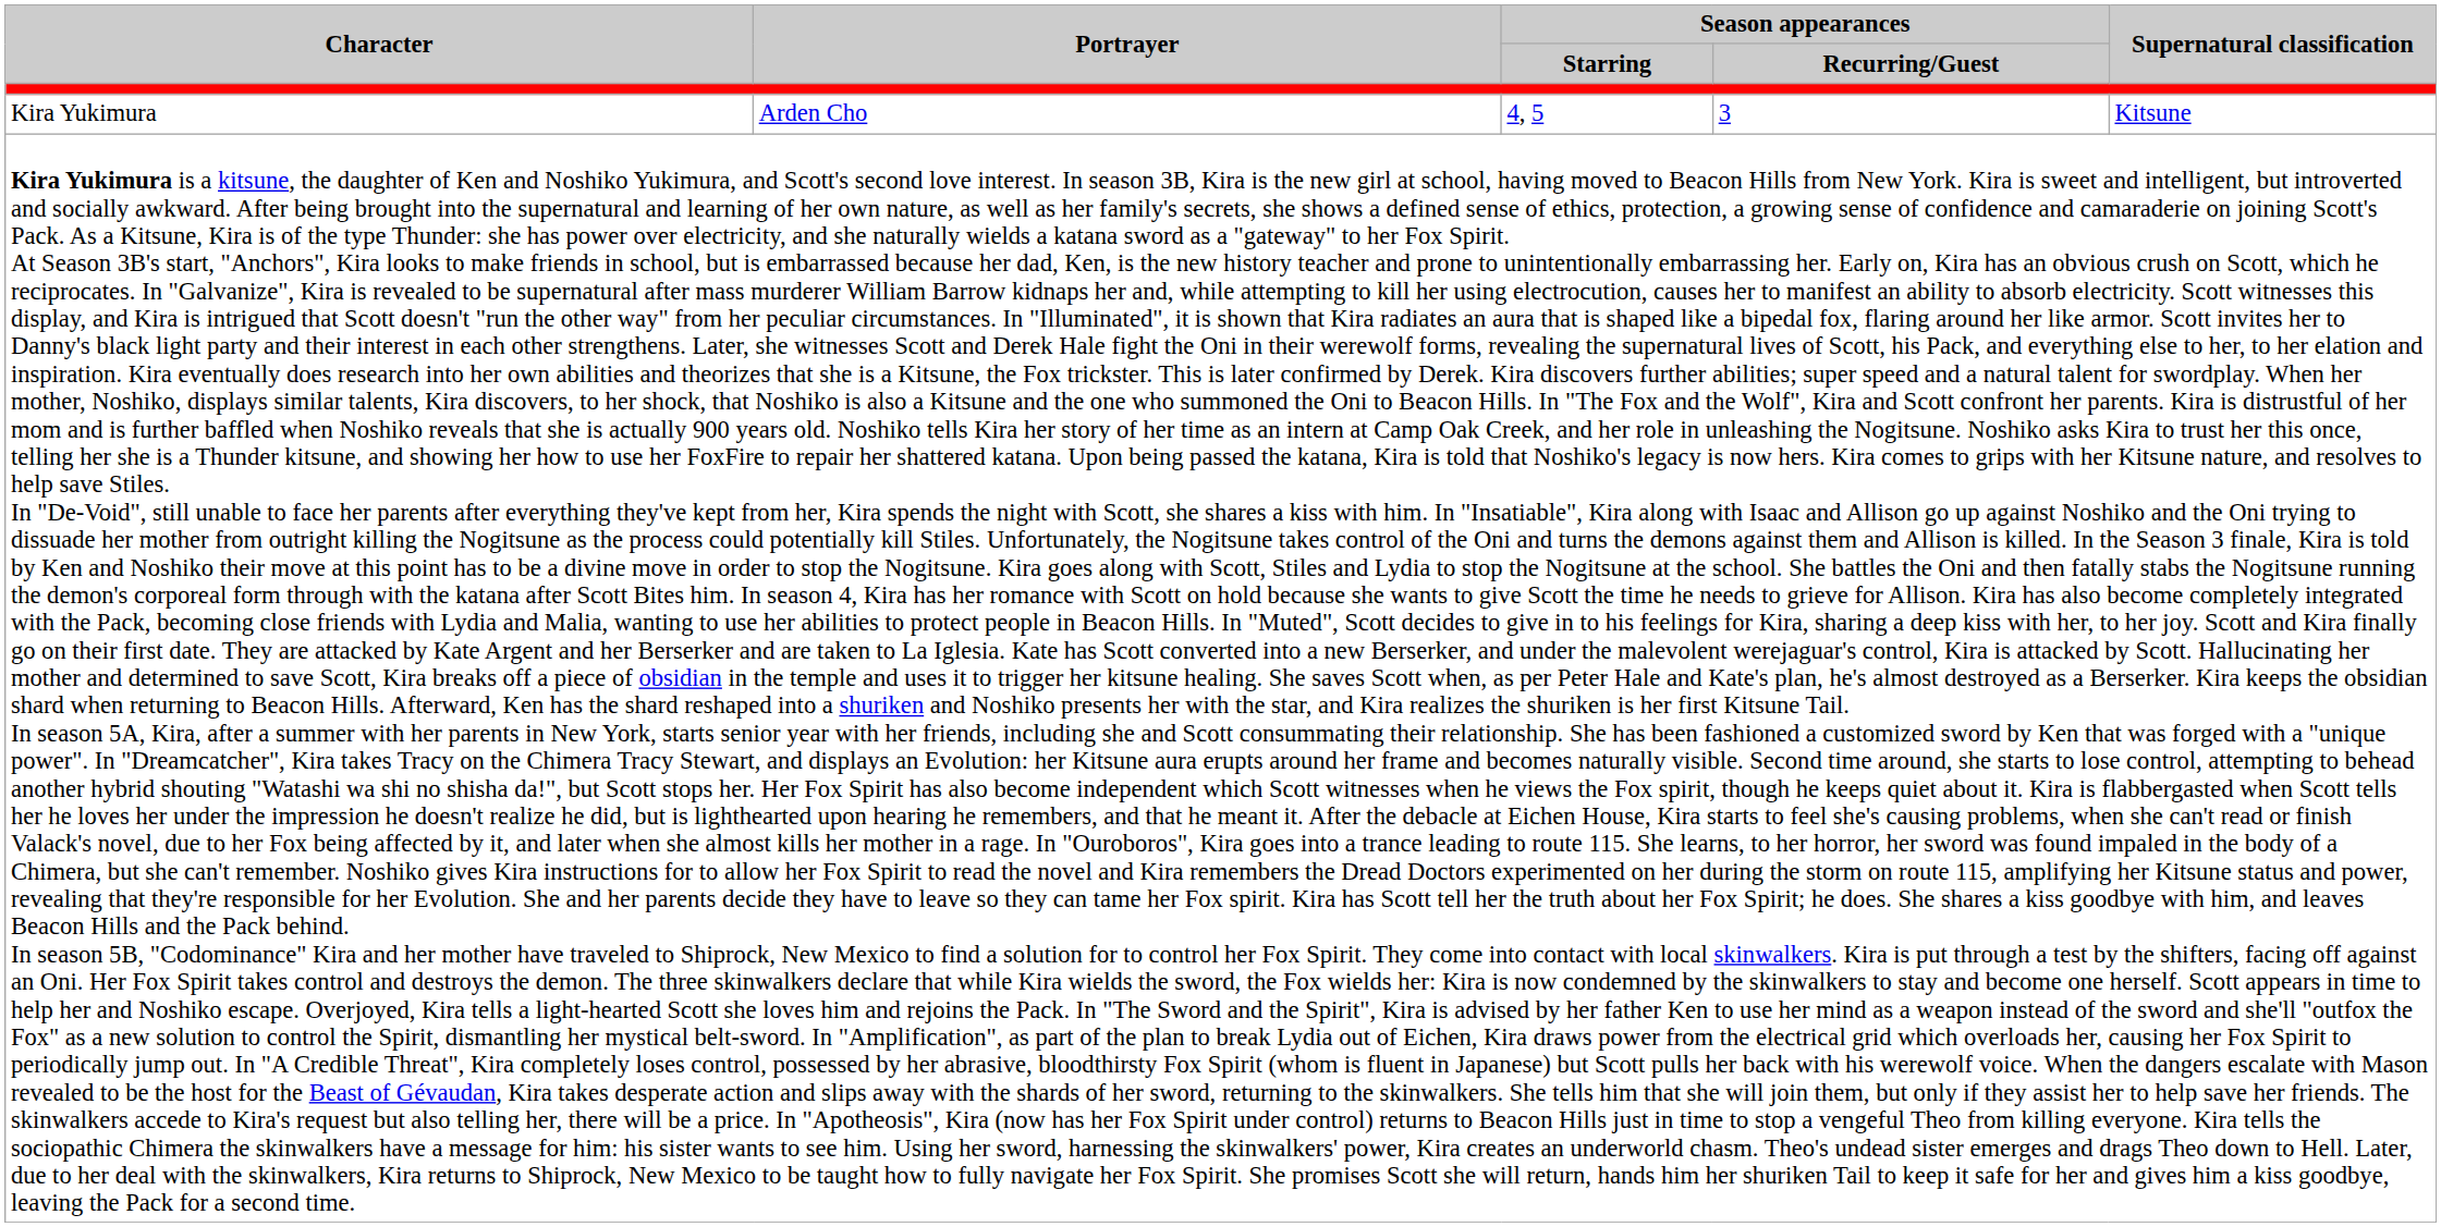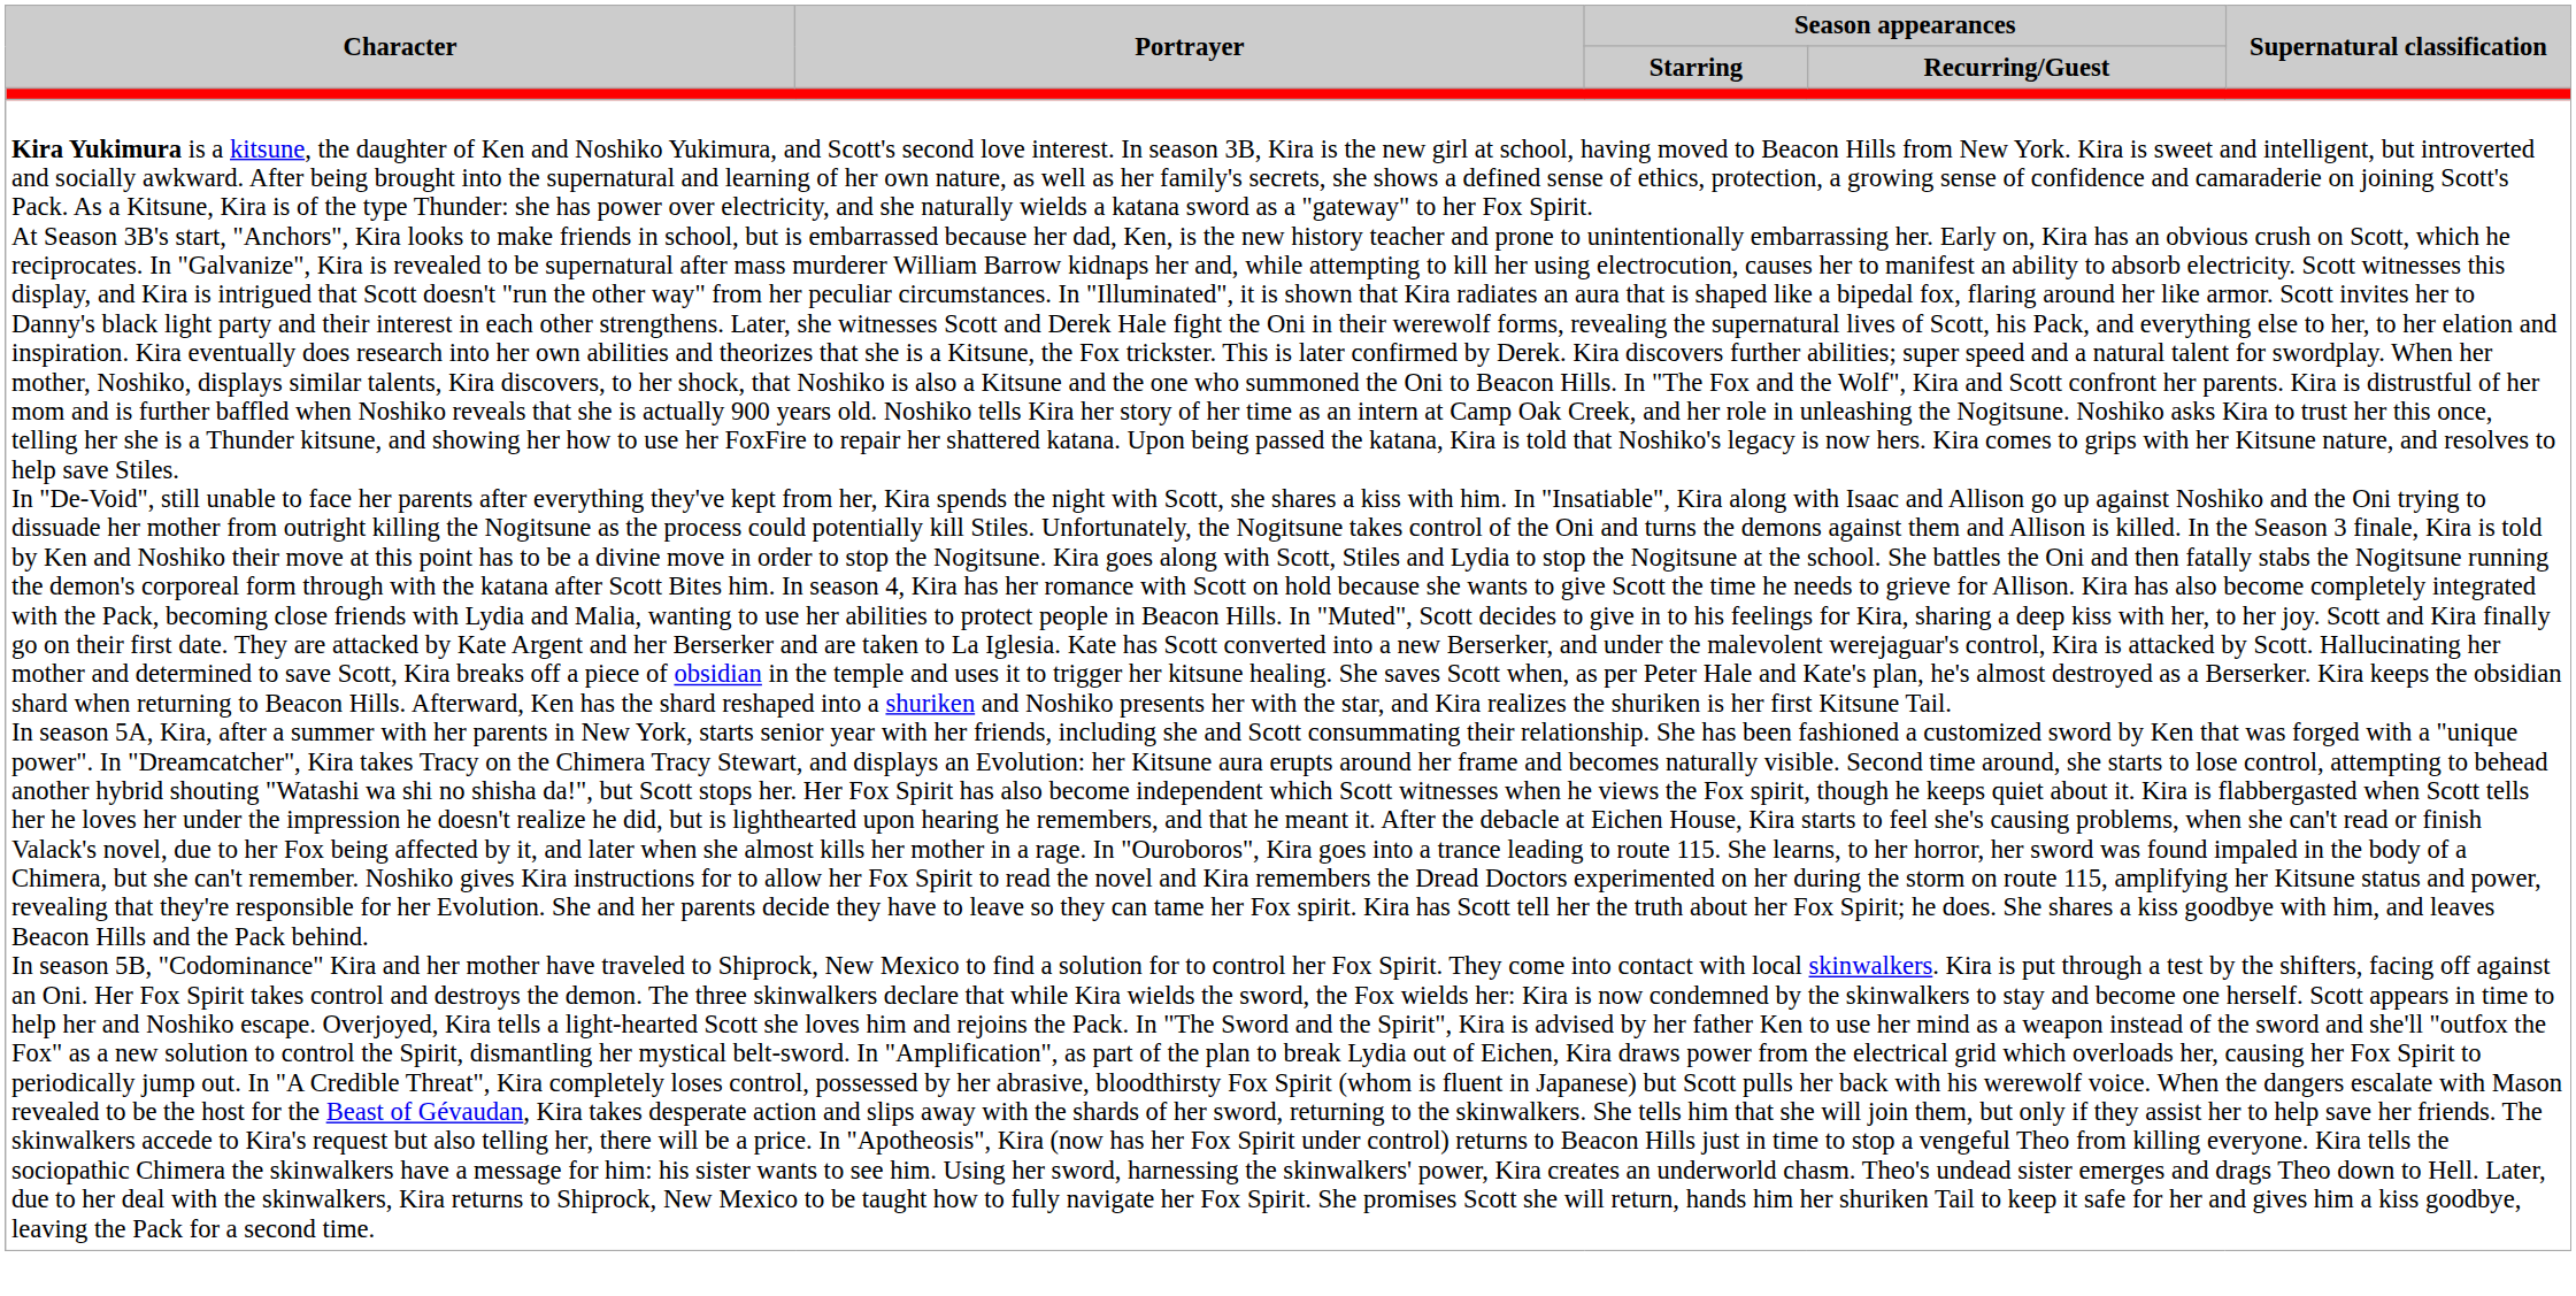 <table class="wikitable sortable" style="width:100%; margin-right:auto; background:#fff;">
 <tr style="color:black">
 <th rowspan="2" style="background:#ccc; width:16%;">Character</th>
 <th rowspan="2" style="background:#ccc; width:16%;">Portrayer</th>
 <th colspan="2" style="background:#ccc; width:13%;">Season appearances</th>
 <th rowspan="2" style="background:#ccc; width:7%;">Supernatural classification</th>
 </tr>
 <tr>
 <th style="background:#ccc;">Starring</th>
 <th style="background:#ccc;">Recurring/Guest</th>
 </tr>
 <tr>
 <td colspan="5" style="background:red;"></td>
 </tr>
 <tr>
-<td id="Kira">Kira Yukimura</td>
-<td><a href='#'>Arden Cho</a></td>
-<td><a href='#'>4</a>, <a href='#'>5</a></td>
-<td><a href='#'>3</a></td>
-<td><a href='#'>Kitsune</a></td>
-</tr>
-<tr>
 <td colspan=5><br><strong>Kira Yukimura</strong> is a <a href='#'>kitsune</a>, the daughter of Ken and Noshiko Yukimura, and Scott's second love interest. In season 3B, Kira is the new girl at school, having moved to Beacon Hills from New York. Kira is sweet and intelligent, but introverted and socially awkward. After being brought into the supernatural and learning of her own nature, as well as her family's secrets, she shows a defined sense of ethics, protection, a growing sense of confidence and camaraderie on joining Scott's Pack. As a Kitsune, Kira is of the type Thunder: she has power over electricity, and she naturally wields a katana sword as a "gateway" to her Fox Spirit.<br>At Season 3B's start, "Anchors", Kira looks to make friends in school, but is embarrassed because her dad, Ken, is the new history teacher and prone to unintentionally embarrassing her. Early on, Kira has an obvious crush on Scott, which he reciprocates. In "Galvanize", Kira is revealed to be supernatural after mass murderer William Barrow kidnaps her and, while attempting to kill her using electrocution, causes her to manifest an ability to absorb electricity. Scott witnesses this display, and Kira is intrigued that Scott doesn't "run the other way" from her peculiar circumstances. In "Illuminated", it is shown that Kira radiates an aura that is shaped like a bipedal fox, flaring around her like armor. Scott invites her to Danny's black light party and their interest in each other strengthens. Later, she witnesses Scott and Derek Hale fight the Oni in their werewolf forms, revealing the supernatural lives of Scott, his Pack, and everything else to her, to her elation and inspiration. Kira eventually does research into her own abilities and theorizes that she is a Kitsune, the Fox trickster. This is later confirmed by Derek. Kira discovers further abilities; super speed and a natural talent for swordplay. When her mother, Noshiko, displays similar talents, Kira discovers, to her shock, that Noshiko is also a Kitsune and the one who summoned the Oni to Beacon Hills. In "The Fox and the Wolf", Kira and Scott confront her parents. Kira is distrustful of her mom and is further baffled when Noshiko reveals that she is actually 900 years old. Noshiko tells Kira her story of her time as an intern at Camp Oak Creek, and her role in unleashing the Nogitsune. Noshiko asks Kira to trust her this once, telling her she is a Thunder kitsune, and showing her how to use her FoxFire to repair her shattered katana. Upon being passed the katana, Kira is told that Noshiko's legacy is now hers. Kira comes to grips with her Kitsune nature, and resolves to help save Stiles.<br>In "De-Void", still unable to face her parents after everything they've kept from her, Kira spends the night with Scott, she shares a kiss with him. In "Insatiable", Kira along with Isaac and Allison go up against Noshiko and the Oni trying to dissuade her mother from outright killing the Nogitsune as the process could potentially kill Stiles. Unfortunately, the Nogitsune takes control of the Oni and turns the demons against them and Allison is killed. In the Season 3 finale, Kira is told by Ken and Noshiko their move at this point has to be a divine move in order to stop the Nogitsune. Kira goes along with Scott, Stiles and Lydia to stop the Nogitsune at the school. She battles the Oni and then fatally stabs the Nogitsune running the demon's corporeal form through with the katana after Scott Bites him. In season 4, Kira has her romance with Scott on hold because she wants to give Scott the time he needs to grieve for Allison. Kira has also become completely integrated with the Pack, becoming close friends with Lydia and Malia, wanting to use her abilities to protect people in Beacon Hills. In "Muted", Scott decides to give in to his feelings for Kira, sharing a deep kiss with her, to her joy. Scott and Kira finally go on their first date. They are attacked by Kate Argent and her Berserker and are taken to La Iglesia. Kate has Scott converted into a new Berserker, and under the malevolent werejaguar's control, Kira is attacked by Scott. Hallucinating her mother and determined to save Scott, Kira breaks off a piece of <a href='#'>obsidian</a> in the temple and uses it to trigger her kitsune healing. She saves Scott when, as per Peter Hale and Kate's plan, he's almost destroyed as a Berserker. Kira keeps the obsidian shard when returning to Beacon Hills. Afterward, Ken has the shard reshaped into a <a href='#'>shuriken</a> and Noshiko presents her with the star, and Kira realizes the shuriken is her first Kitsune Tail.<br>In season 5A, Kira, after a summer with her parents in New York, starts senior year with her friends, including she and Scott consummating their relationship. She has been fashioned a customized sword by Ken that was forged with a "unique power". In "Dreamcatcher", Kira takes Tracy on the Chimera Tracy Stewart, and displays an Evolution: her Kitsune aura erupts around her frame and becomes naturally visible. Second time around, she starts to lose control, attempting to behead another hybrid shouting "Watashi wa shi no shisha da!", but Scott stops her. Her Fox Spirit has also become independent which Scott witnesses when he views the Fox spirit, though he keeps quiet about it. Kira is flabbergasted when Scott tells her he loves her under the impression he doesn't realize he did, but is lighthearted upon hearing he remembers, and that he meant it. After the debacle at Eichen House, Kira starts to feel she's causing problems, when she can't read or finish Valack's novel, due to her Fox being affected by it, and later when she almost kills her mother in a rage. In "Ouroboros", Kira goes into a trance leading to route 115. She learns, to her horror, her sword was found impaled in the body of a Chimera, but she can't remember. Noshiko gives Kira instructions for to allow her Fox Spirit to read the novel and Kira remembers the Dread Doctors experimented on her during the storm on route 115, amplifying her Kitsune status and power, revealing that they're responsible for her Evolution. She and her parents decide they have to leave so they can tame her Fox spirit. Kira has Scott tell her the truth about her Fox Spirit; he does. She shares a kiss goodbye with him, and leaves Beacon Hills and the Pack behind.<br>In season 5B, "Codominance" Kira and her mother have traveled to Shiprock, New Mexico to find a solution for to control her Fox Spirit. They come into contact with local <a href='#'>skinwalkers</a>. Kira is put through a test by the shifters, facing off against an Oni. Her Fox Spirit takes control and destroys the demon. The three skinwalkers declare that while Kira wields the sword, the Fox wields her: Kira is now condemned by the skinwalkers to stay and become one herself. Scott appears in time to help her and Noshiko escape. Overjoyed, Kira tells a light-hearted Scott she loves him and rejoins the Pack. In "The Sword and the Spirit", Kira is advised by her father Ken to use her mind as a weapon instead of the sword and she'll "outfox the Fox" as a new solution to control the Spirit, dismantling her mystical belt-sword. In "Amplification", as part of the plan to break Lydia out of Eichen, Kira draws power from the electrical grid which overloads her, causing her Fox Spirit to periodically jump out. In "A Credible Threat", Kira completely loses control, possessed by her abrasive, bloodthirsty Fox Spirit (whom is fluent in Japanese) but Scott pulls her back with his werewolf voice. When the dangers escalate with Mason revealed to be the host for the <a href='#'>Beast of Gévaudan</a>, Kira takes desperate action and slips away with the shards of her sword, returning to the skinwalkers. She tells him that she will join them, but only if they assist her to help save her friends. The skinwalkers accede to Kira's request but also telling her, there will be a price. In "Apotheosis", Kira (now has her Fox Spirit under control) returns to Beacon Hills just in time to stop a vengeful Theo from killing everyone. Kira tells the sociopathic Chimera the skinwalkers have a message for him: his sister wants to see him. Using her sword, harnessing the skinwalkers' power, Kira creates an underworld chasm. Theo's undead sister emerges and drags Theo down to Hell. Later, due to her deal with the skinwalkers, Kira returns to Shiprock, New Mexico to be taught how to fully navigate her Fox Spirit. She promises Scott she will return, hands him her shuriken Tail to keep it safe for her and gives him a kiss goodbye, leaving the Pack for a second time.</td>
 </tr>
 </table>
